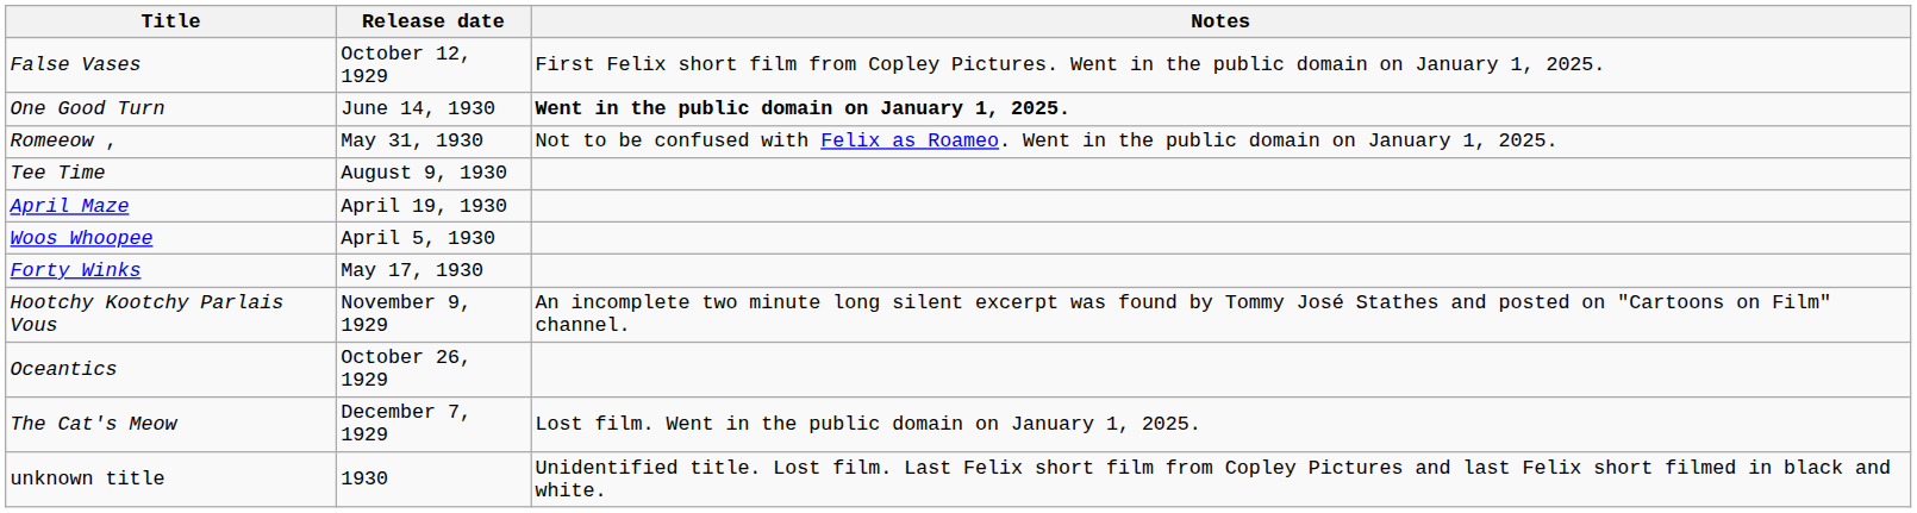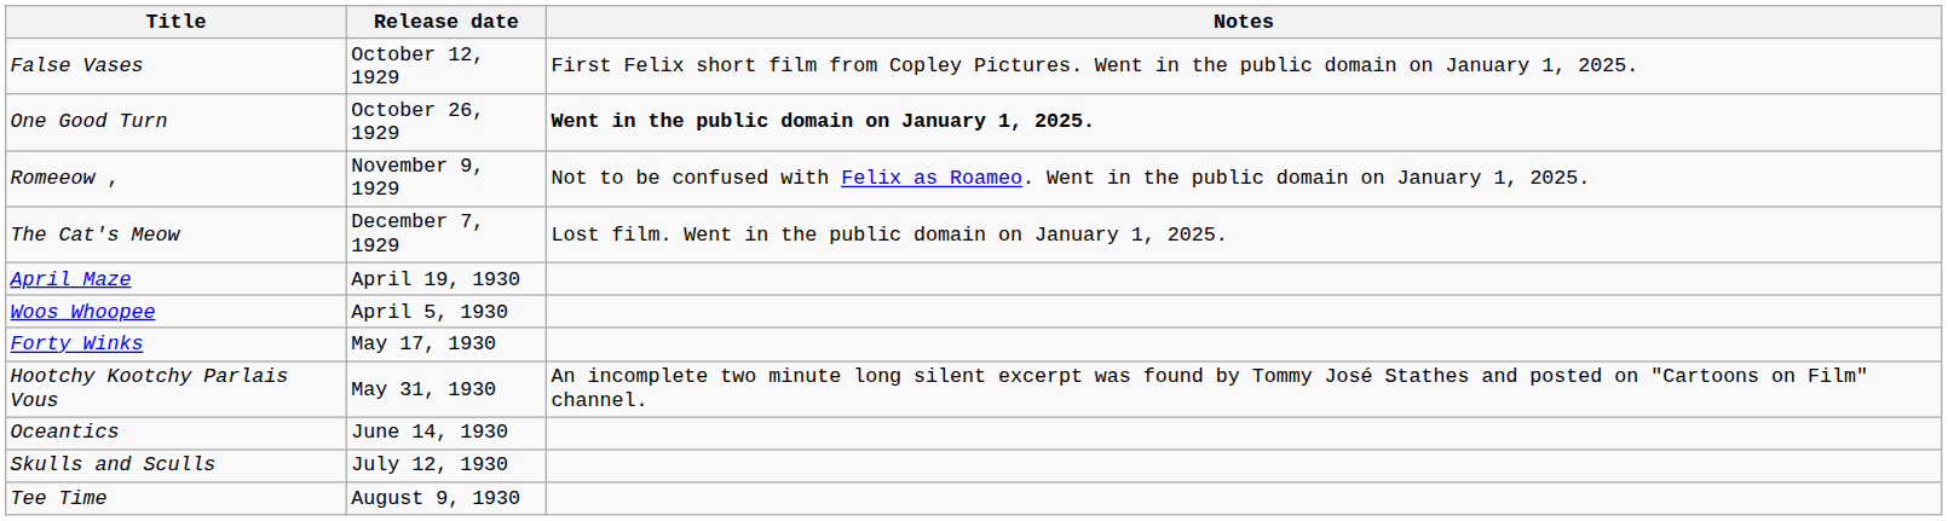 <table class="wikitable">
 <tr>
 <th>Title</th>
 <th>Release date</th>
 <th>Notes</th>
 </tr>
 <tr>
 <td><em>False Vases</em> </td>
 <td>October 12, 1929</td>
 <td>First Felix short film from Copley Pictures. Went in the public domain on January 1, 2025.</td>
 </tr>
 <tr>
 <td><em>One Good Turn</em> </td>
-<td>June 14, 1930</td>
+<td>October 26, 1929</td>
 <td><strong>Went in the public domain on January 1, 2025.</strong></td>
 </tr>
 <tr>
 <td><em>Romeeow</em> , </td>
-<td>May 31, 1930</td>
+<td>November 9, 1929</td>
 <td>Not to be confused with <a href='#'>Felix as Roameo</a>. Went in the public domain on January 1, 2025.</td>
 </tr>
 <tr>
-<td><em>Tee Time</em> </td>
-<td>August 9, 1930</td>
-<td></td>
+<td><em>The Cat's Meow</em></td>
+<td>December 7, 1929</td>
+<td>Lost film. Went in the public domain on January 1, 2025.</td>
 </tr>
 <tr>
 <td><em><a href='#'>April Maze</a></em> </td>
 <td>April 19, 1930</td>
 <td></td>
 </tr>
 <tr>
 <td><em><a href='#'>Woos Whoopee</a></em> </td>
 <td>April 5, 1930</td>
 <td></td>
 </tr>
 <tr>
 <td><em><a href='#'>Forty Winks</a></em> </td>
 <td>May 17, 1930</td>
 <td></td>
 </tr>
 <tr>
 <td><em>Hootchy Kootchy Parlais Vous</em> </td>
-<td>November 9, 1929</td>
+<td>May 31, 1930</td>
 <td>An incomplete two minute long silent excerpt was found by Tommy José Stathes and posted on "Cartoons on Film" channel.</td>
 </tr>
 <tr>
 <td><em>Oceantics</em> </td>
-<td>October 26, 1929</td>
+<td>June 14, 1930</td>
 <td></td>
 </tr>
 <tr>
-<td><em>The Cat's Meow</em></td>
-<td>December 7, 1929</td>
-<td>Lost film. Went in the public domain on January 1, 2025.</td>
+<td><em>Skulls and Sculls</em> </td>
+<td>July 12, 1930</td>
+<td></td>
 </tr>
 <tr>
-<td>unknown title</td>
-<td>1930</td>
-<td>Unidentified title. Lost film. Last Felix short film from Copley Pictures and last Felix short filmed in black and white.</td>
+<td><em>Tee Time</em> </td>
+<td>August 9, 1930</td>
+<td></td>
 </tr>
 </table>
